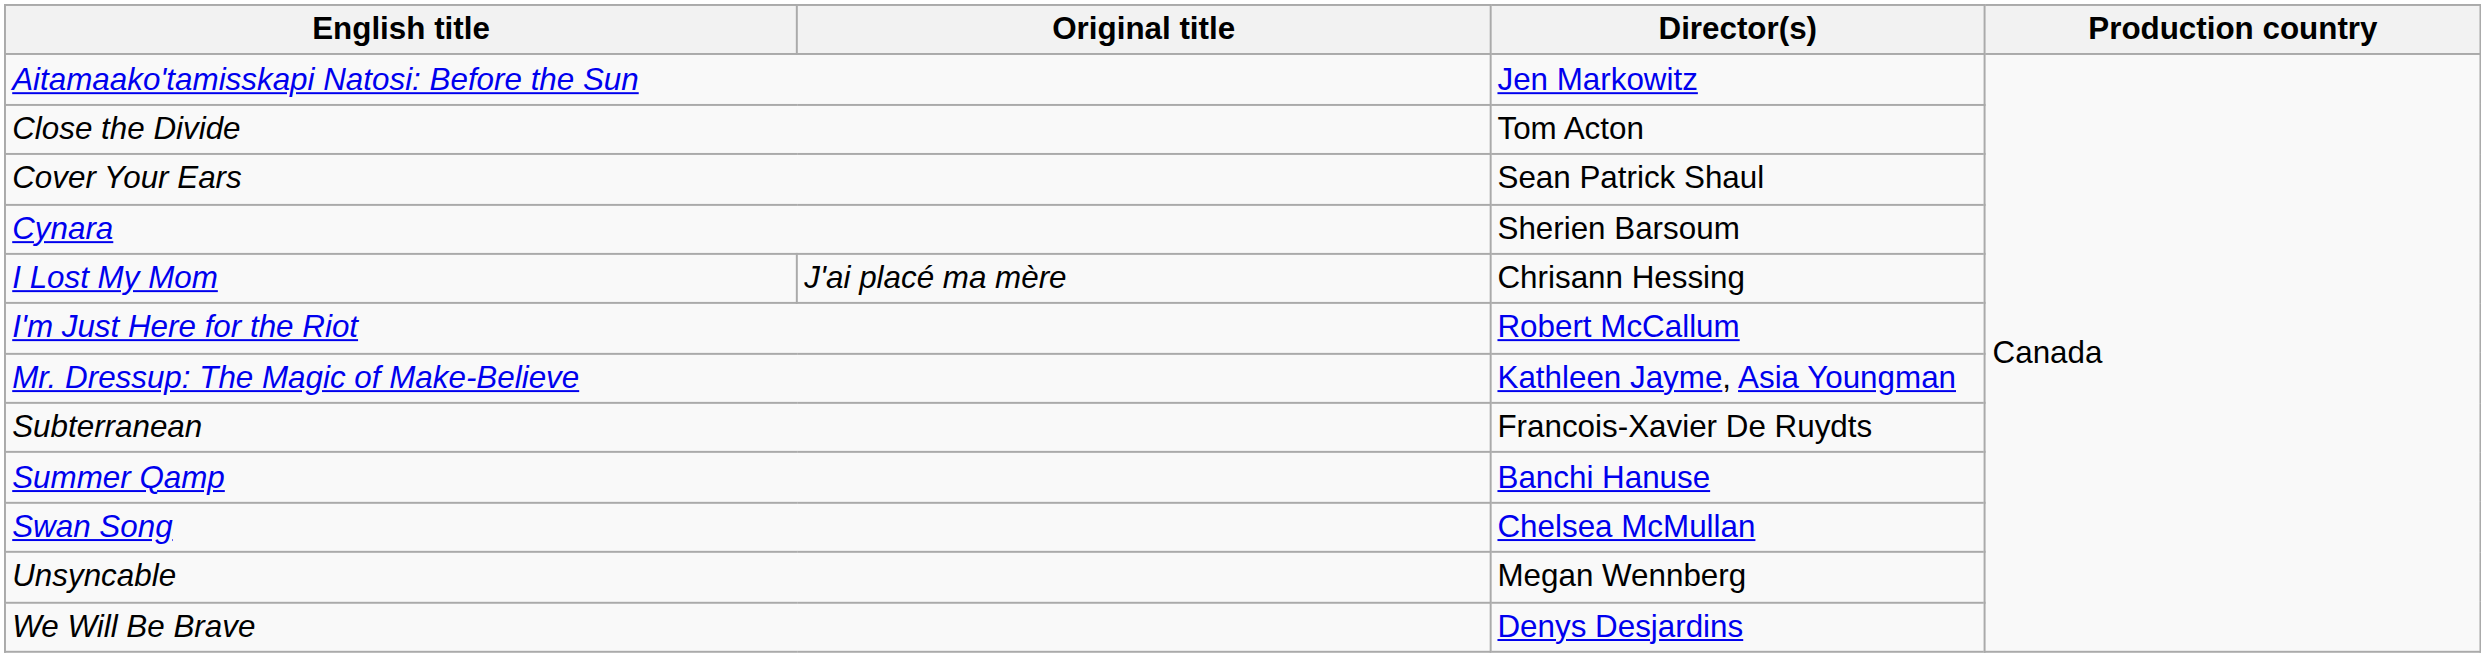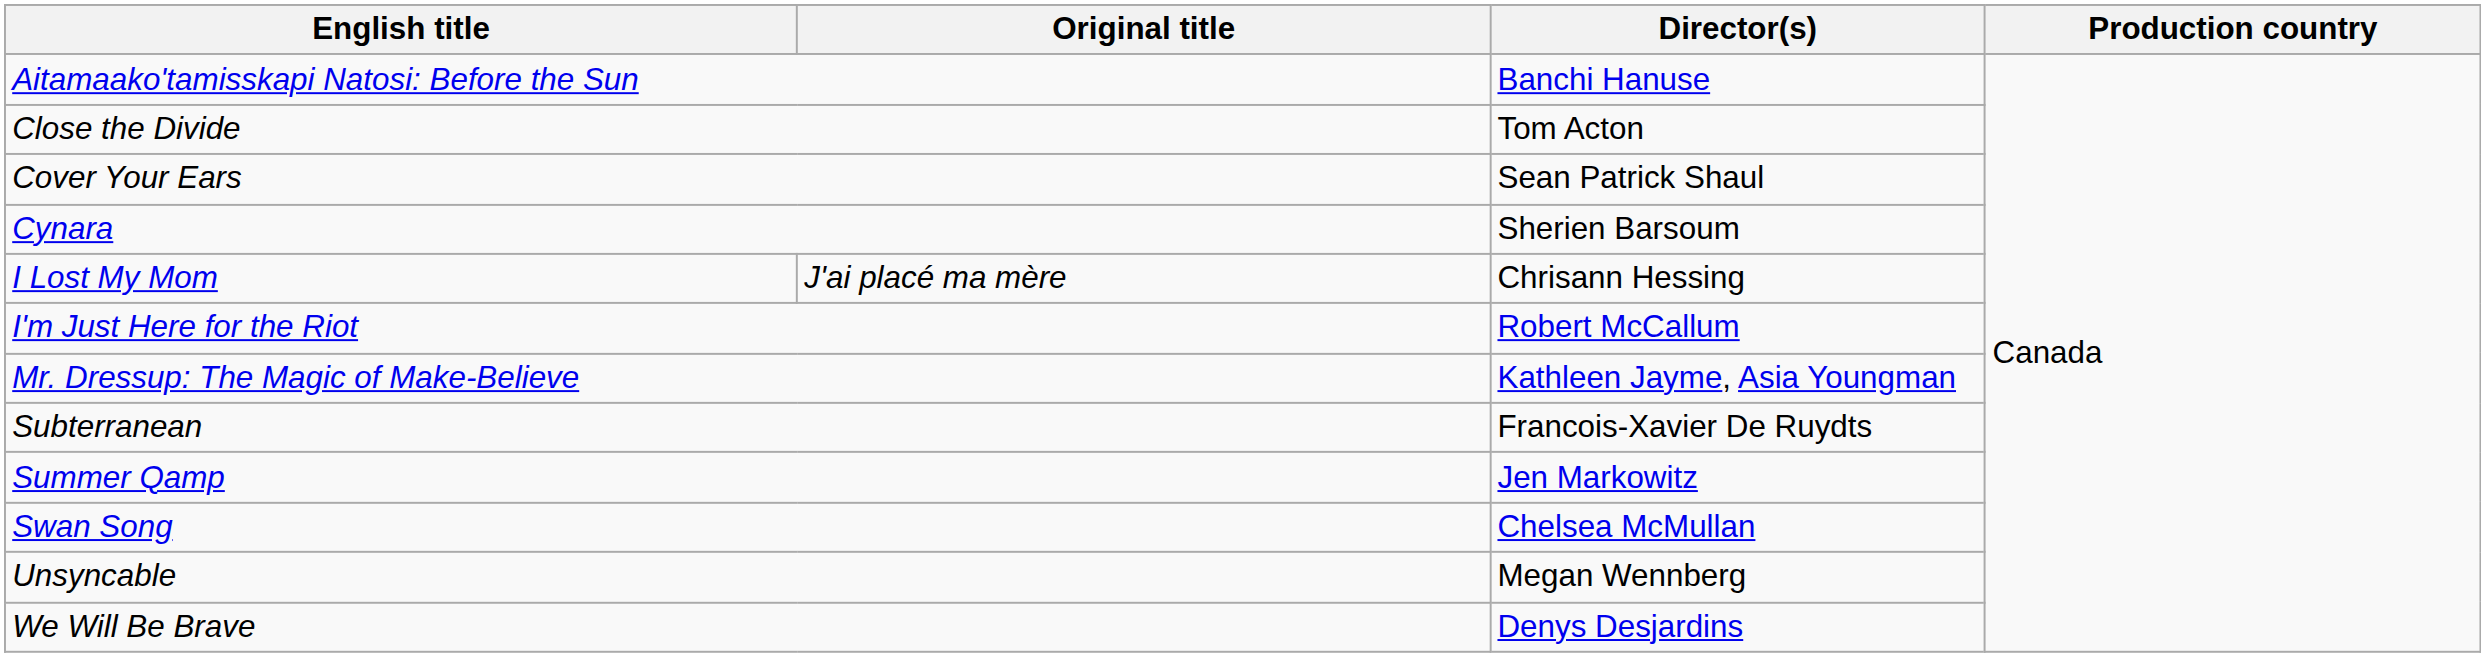 <table class="wikitable" width=100%>
 <tr>
 <th scope="col" width="32%">English title</th>
 <th scope="col" width="28%">Original title</th>
 <th scope="col" width="20%">Director(s)</th>
 <th scope="col" width="20%">Production country</th>
 </tr>
 <tr>
 <td colspan=2><em><a href='#'>Aitamaako'tamisskapi Natosi: Before the Sun</a></em></td>
-<td><a href='#'>Jen Markowitz</a></td>
+<td><a href='#'>Banchi Hanuse</a></td>
 <td rowspan=12>Canada</td>
 </tr>
 <tr>
 <td colspan=2><em>Close the Divide</em></td>
 <td>Tom Acton</td>
 </tr>
 <tr>
 <td colspan=2><em>Cover Your Ears</em></td>
 <td>Sean Patrick Shaul</td>
 </tr>
 <tr>
 <td colspan=2><em><a href='#'>Cynara</a></em></td>
 <td>Sherien Barsoum</td>
 </tr>
 <tr>
 <td><em><a href='#'>I Lost My Mom</a></em></td>
 <td><em>J'ai placé ma mère</em></td>
 <td>Chrisann Hessing</td>
 </tr>
 <tr>
 <td colspan=2><em><a href='#'>I'm Just Here for the Riot</a></em></td>
 <td><a href='#'>Robert McCallum</a></td>
 </tr>
 <tr>
 <td colspan=2><em><a href='#'>Mr. Dressup: The Magic of Make-Believe</a></em></td>
 <td><a href='#'>Kathleen Jayme</a>, <a href='#'>Asia Youngman</a></td>
 </tr>
 <tr>
 <td colspan=2><em>Subterranean</em></td>
 <td>Francois-Xavier De Ruydts</td>
 </tr>
 <tr>
 <td colspan=2><em><a href='#'>Summer Qamp</a></em></td>
-<td><a href='#'>Banchi Hanuse</a></td>
+<td><a href='#'>Jen Markowitz</a></td>
 </tr>
 <tr>
 <td colspan=2><em><a href='#'>Swan Song</a></em></td>
 <td><a href='#'>Chelsea McMullan</a></td>
 </tr>
 <tr>
 <td colspan=2><em>Unsyncable</em></td>
 <td>Megan Wennberg</td>
 </tr>
 <tr>
 <td colspan=2><em>We Will Be Brave</em></td>
 <td><a href='#'>Denys Desjardins</a></td>
 </tr>
 </table>
